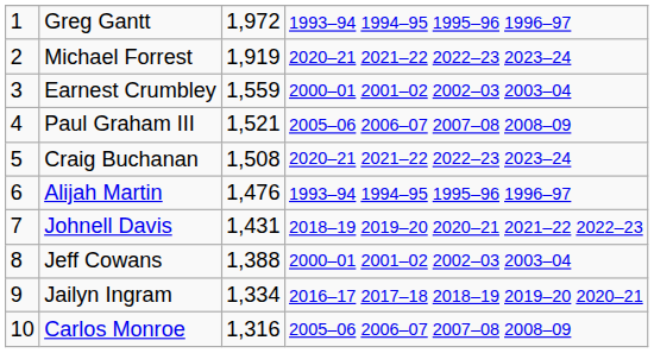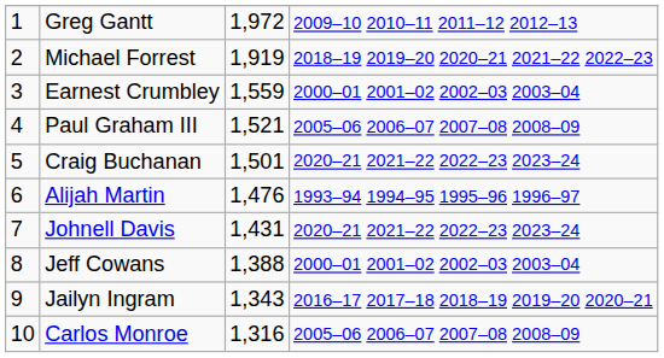 <table class="wikitable">
 <tr>
 </tr>
 <tr>
 <td>1</td>
 <td>Greg Gantt</td>
 <td>1,972</td>
-<td style="font-size:80%;"><a href='#'>1993–94</a> <a href='#'>1994–95</a> <a href='#'>1995–96</a> <a href='#'>1996–97</a></td>
+<td style="font-size:80%;"><a href='#'>2009–10</a> <a href='#'>2010–11</a> <a href='#'>2011–12</a> <a href='#'>2012–13</a></td>
 </tr>
 <tr>
 <td>2</td>
 <td>Michael Forrest</td>
 <td>1,919</td>
-<td style="font-size:80%;"><a href='#'>2020–21</a> <a href='#'>2021–22</a> <a href='#'>2022–23</a> <a href='#'>2023–24</a></td>
+<td style="font-size:80%;"><a href='#'>2018–19</a> <a href='#'>2019–20</a> <a href='#'>2020–21</a> <a href='#'>2021–22</a> <a href='#'>2022–23</a></td>
 </tr>
 <tr>
 <td>3</td>
 <td>Earnest Crumbley</td>
 <td>1,559</td>
 <td style="font-size:80%;"><a href='#'>2000–01</a> <a href='#'>2001–02</a> <a href='#'>2002–03</a> <a href='#'>2003–04</a></td>
 </tr>
 <tr>
 <td>4</td>
 <td>Paul Graham III</td>
 <td>1,521</td>
 <td style="font-size:80%;"><a href='#'>2005–06</a> <a href='#'>2006–07</a> <a href='#'>2007–08</a> <a href='#'>2008–09</a></td>
 </tr>
 <tr>
 <td>5</td>
 <td>Craig Buchanan</td>
-<td>1,508</td>
+<td>1,501</td>
 <td style="font-size:80%;"><a href='#'>2020–21</a> <a href='#'>2021–22</a> <a href='#'>2022–23</a> <a href='#'>2023–24</a></td>
 </tr>
 <tr>
 <td>6</td>
 <td><a href='#'>Alijah Martin</a></td>
 <td>1,476</td>
 <td style="font-size:80%;"><a href='#'>1993–94</a> <a href='#'>1994–95</a> <a href='#'>1995–96</a> <a href='#'>1996–97</a></td>
 </tr>
 <tr>
 <td>7</td>
 <td><a href='#'>Johnell Davis</a></td>
 <td>1,431</td>
-<td style="font-size:80%;"><a href='#'>2018–19</a> <a href='#'>2019–20</a> <a href='#'>2020–21</a> <a href='#'>2021–22</a> <a href='#'>2022–23</a></td>
+<td style="font-size:80%;"><a href='#'>2020–21</a> <a href='#'>2021–22</a> <a href='#'>2022–23</a> <a href='#'>2023–24</a></td>
 </tr>
 <tr>
 <td>8</td>
 <td>Jeff Cowans</td>
 <td>1,388</td>
 <td style="font-size:80%;"><a href='#'>2000–01</a> <a href='#'>2001–02</a> <a href='#'>2002–03</a> <a href='#'>2003–04</a></td>
 </tr>
 <tr>
 <td>9</td>
 <td>Jailyn Ingram</td>
-<td>1,334</td>
+<td>1,343</td>
 <td style="font-size:80%;"><a href='#'>2016–17</a> <a href='#'>2017–18</a> <a href='#'>2018–19</a> <a href='#'>2019–20</a> <a href='#'>2020–21</a></td>
 </tr>
 <tr>
 <td>10</td>
 <td><a href='#'>Carlos Monroe</a></td>
 <td>1,316</td>
 <td style="font-size:80%;"><a href='#'>2005–06</a> <a href='#'>2006–07</a> <a href='#'>2007–08</a> <a href='#'>2008–09</a></td>
 </tr>
 </table>
